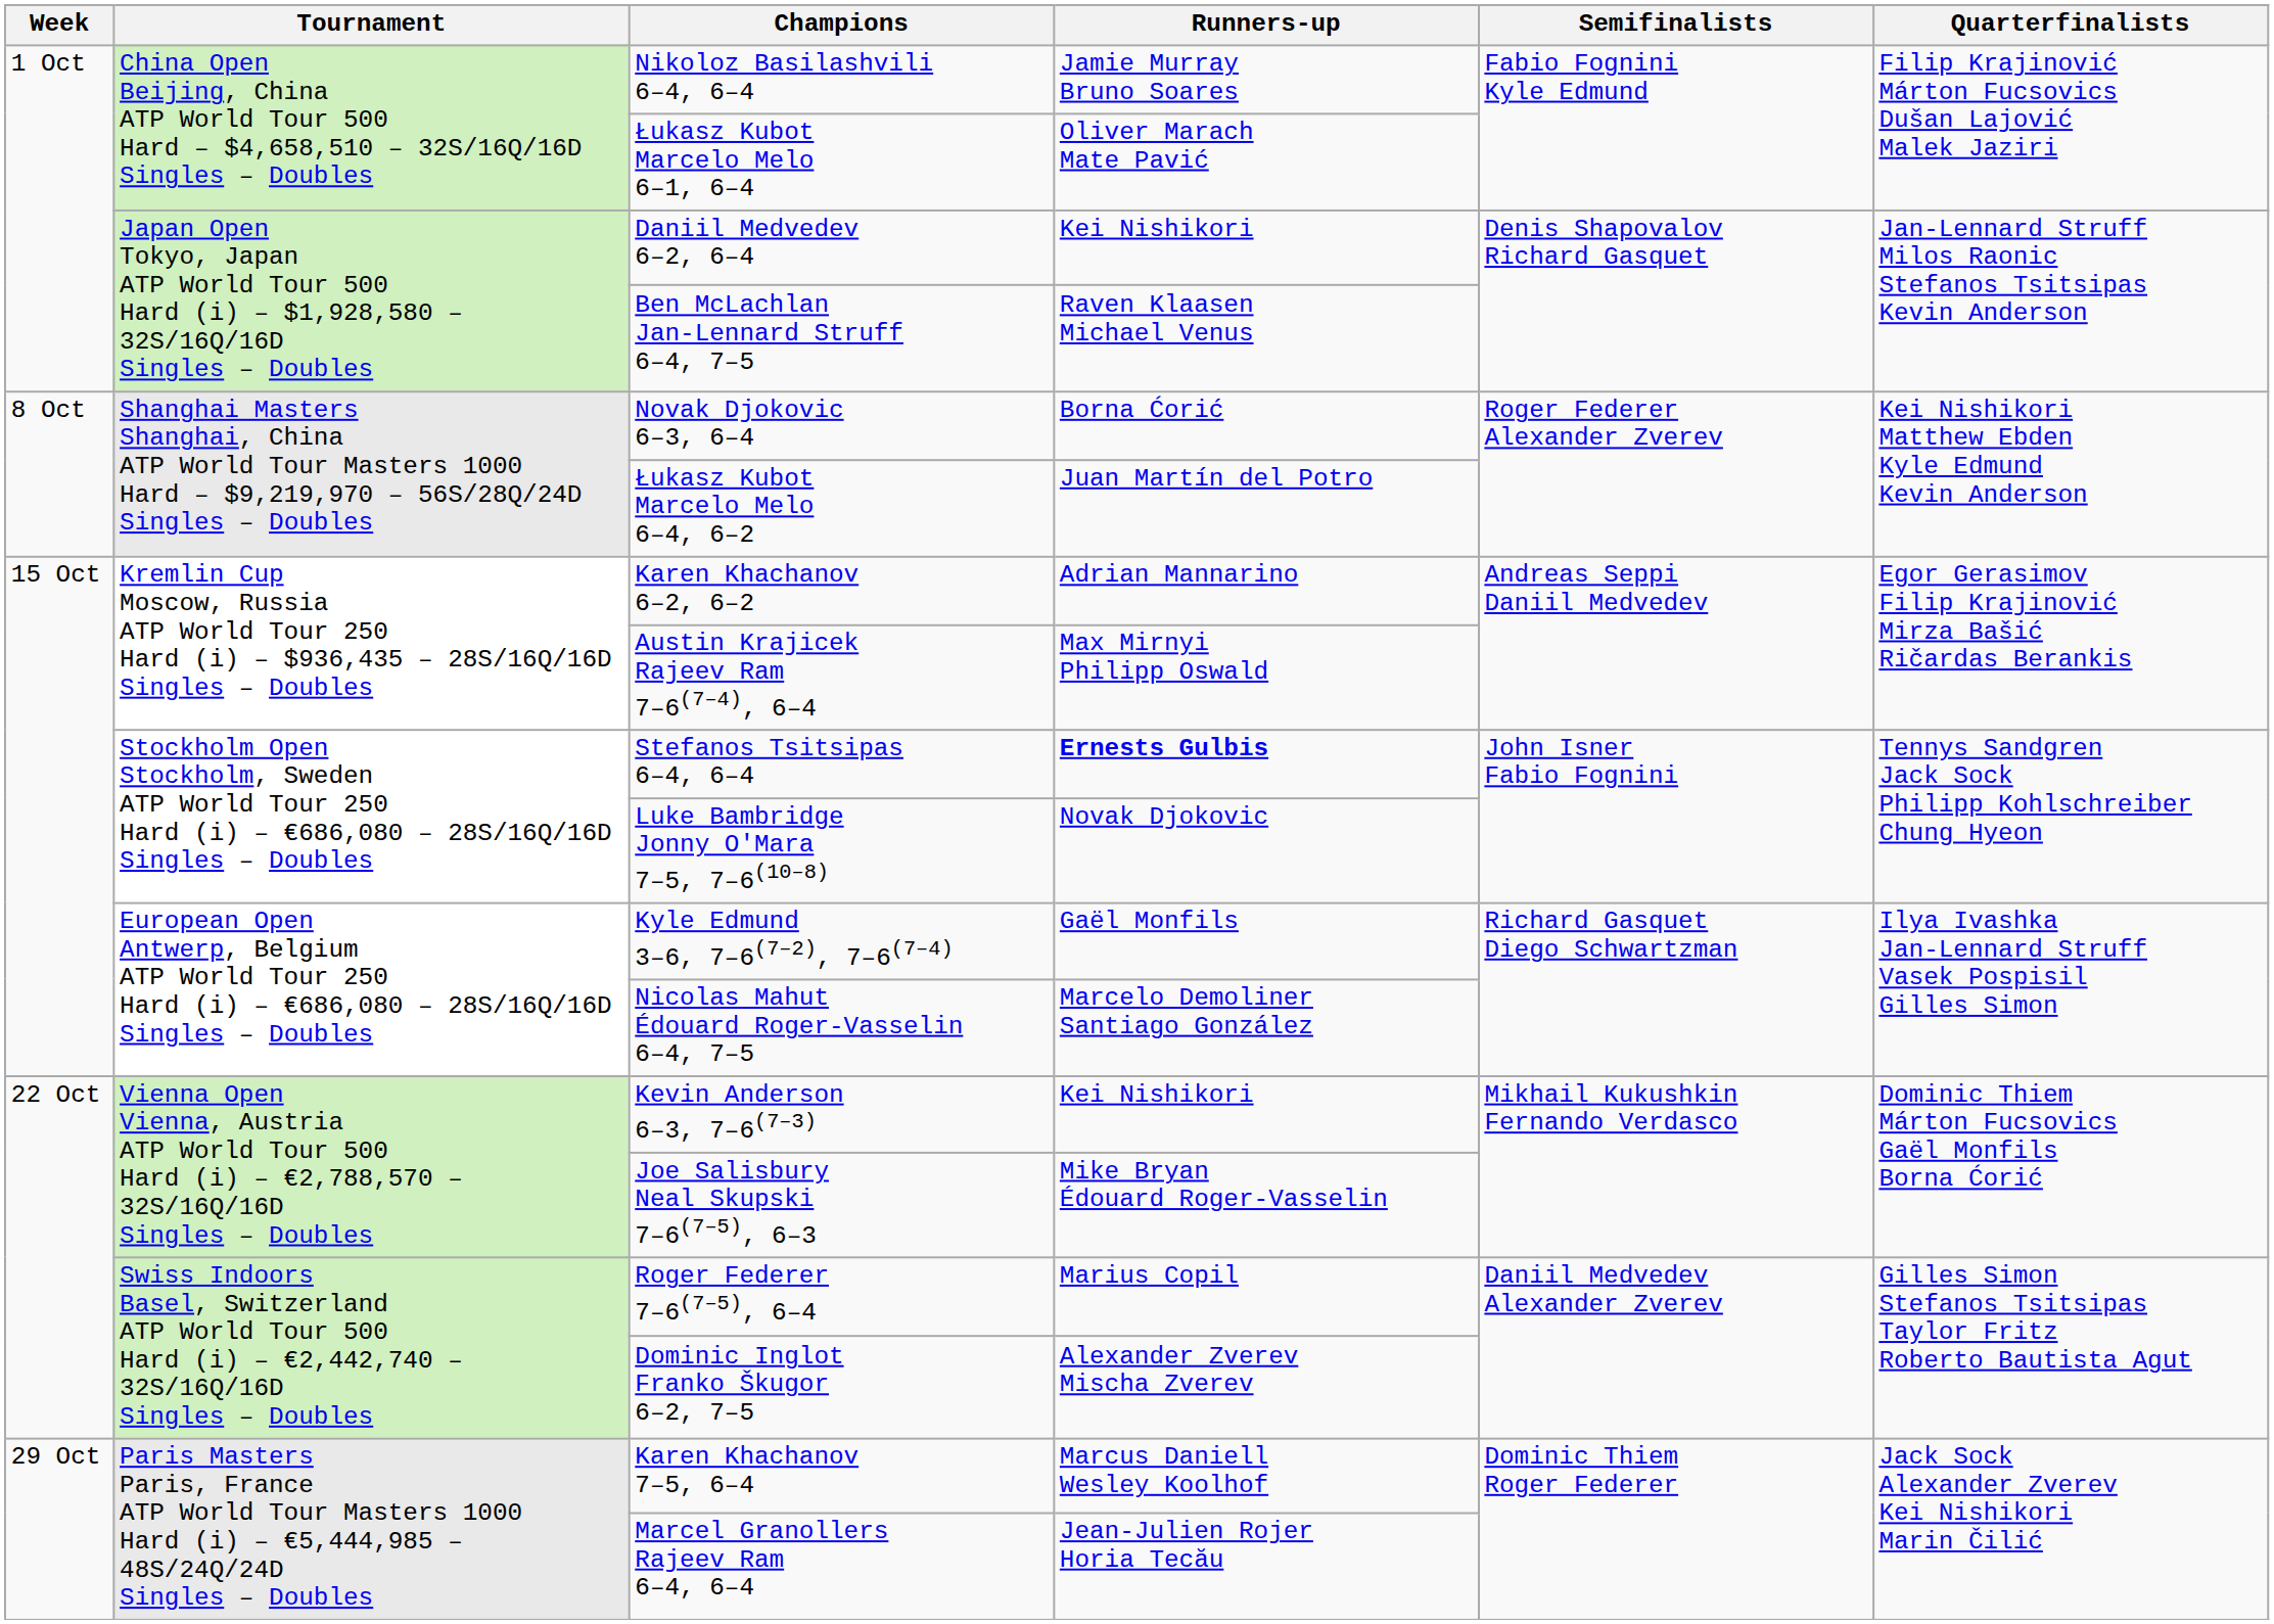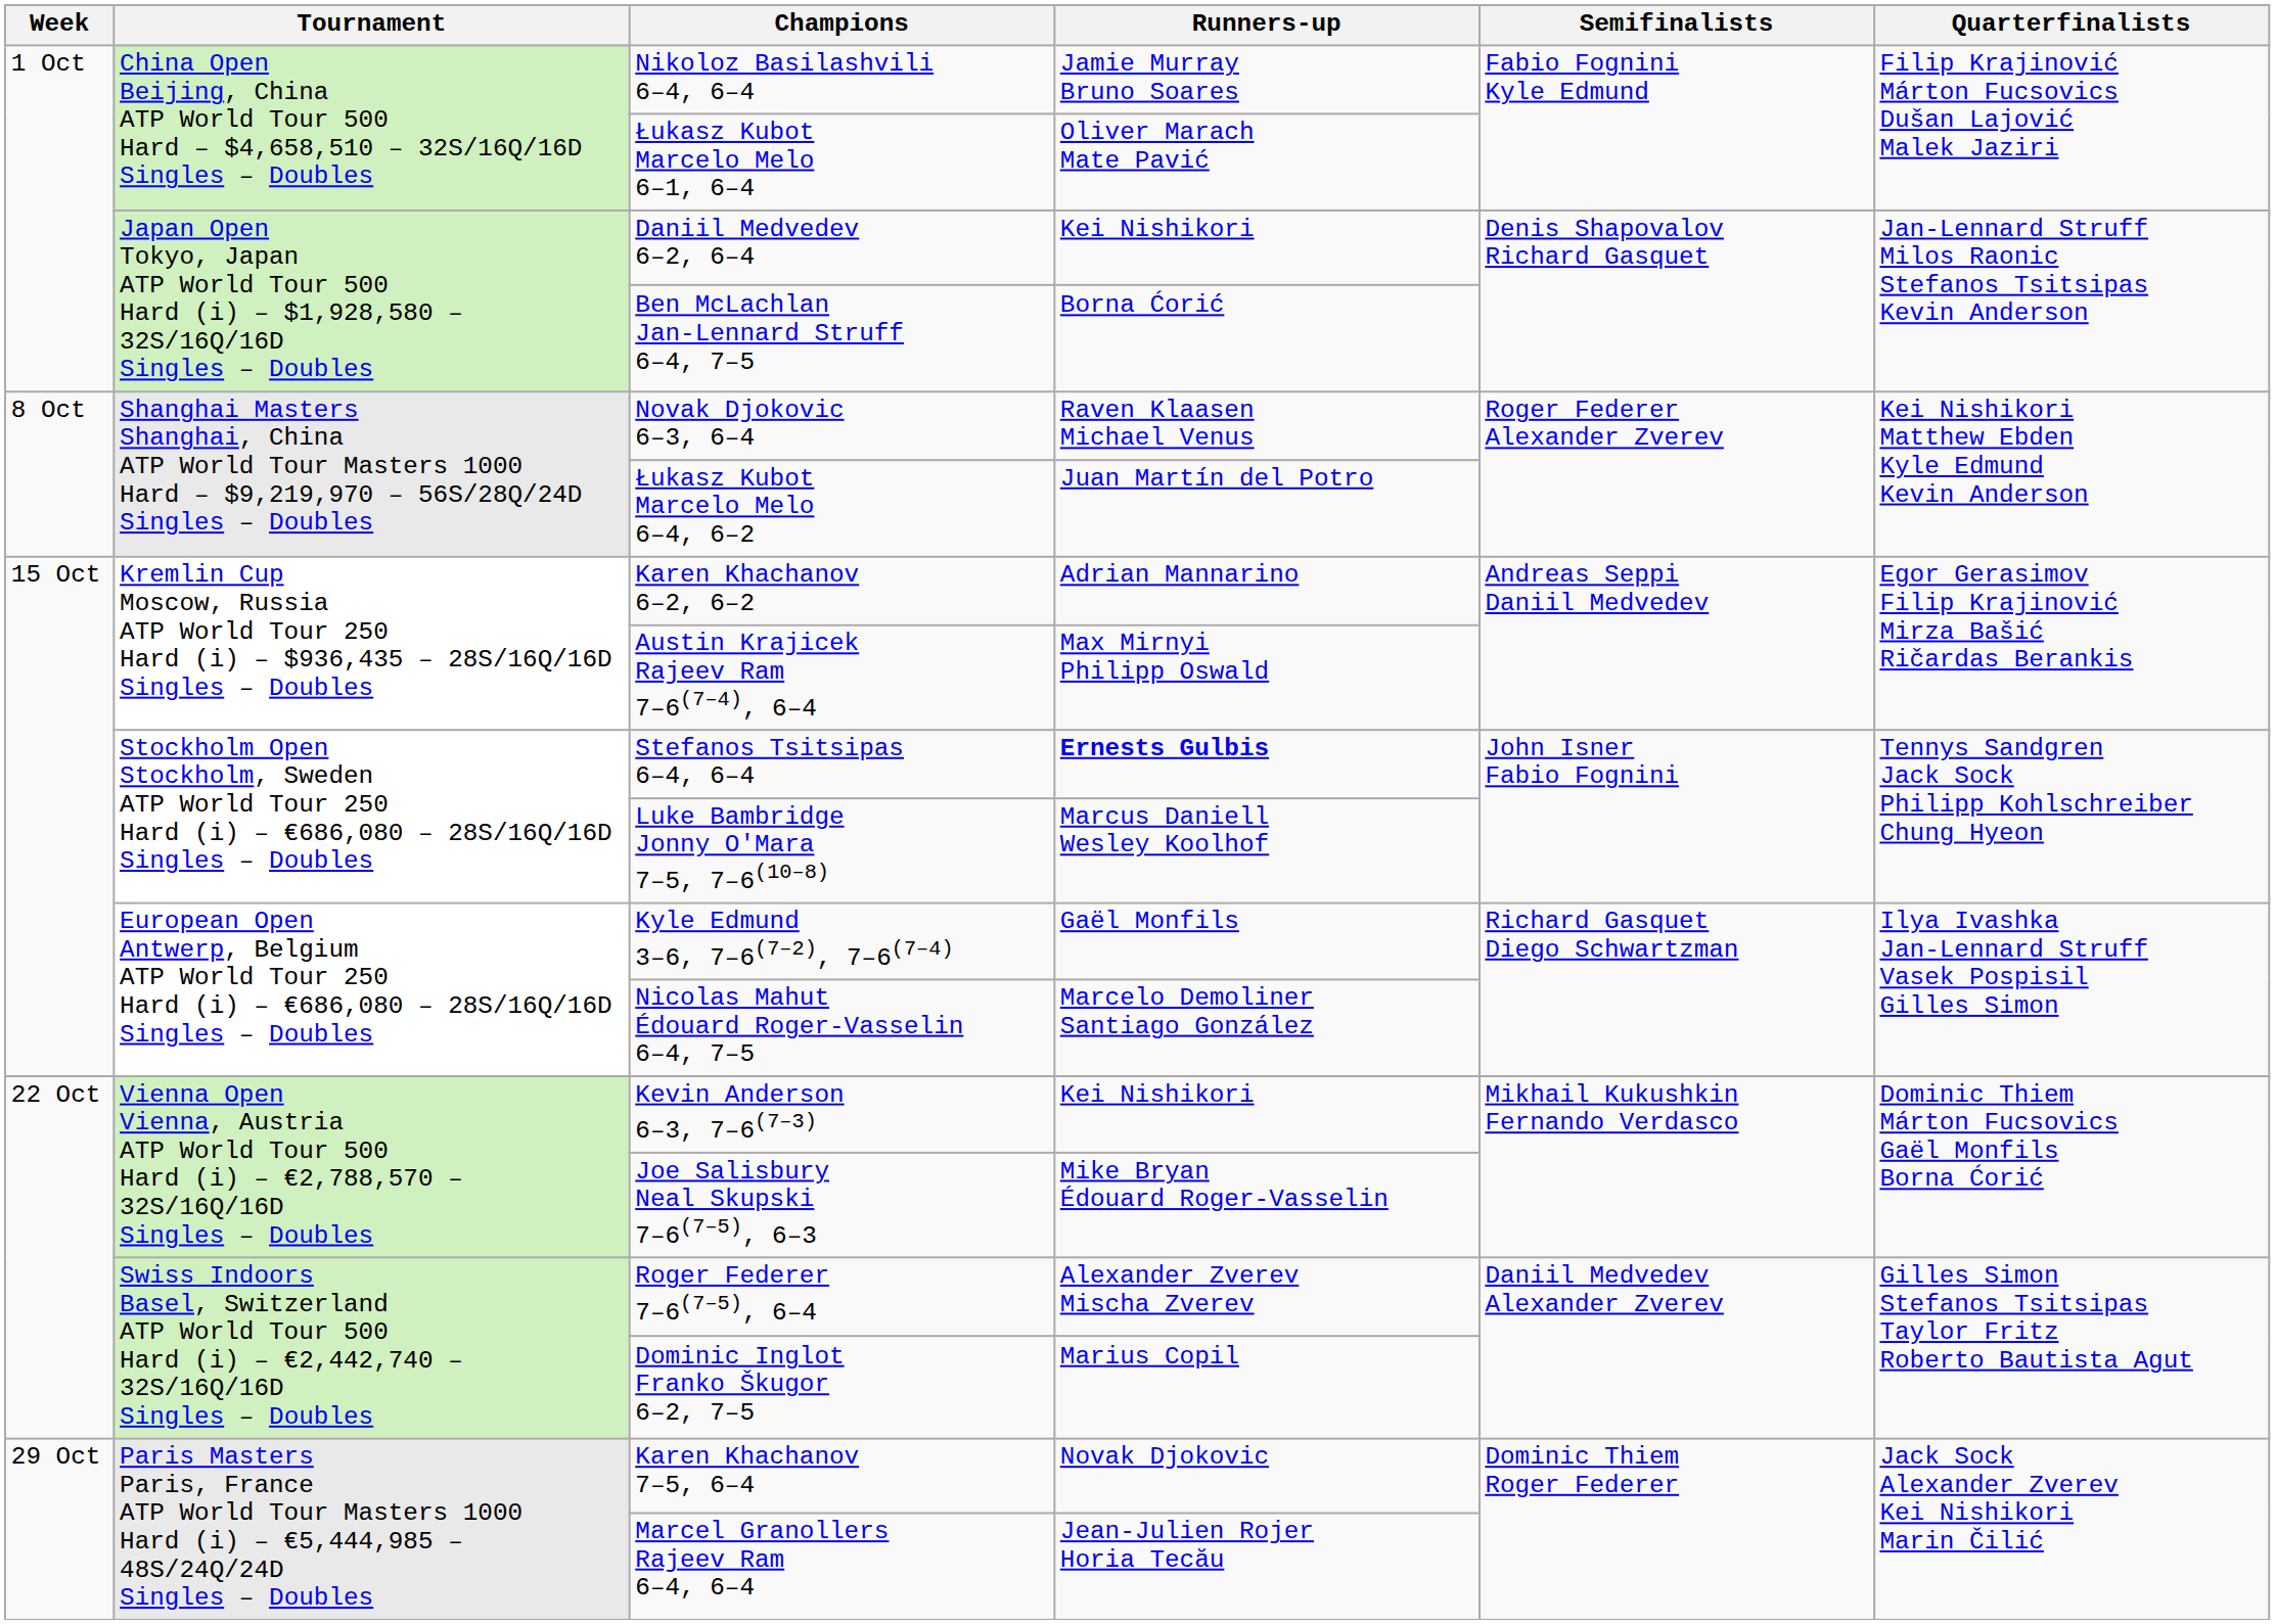 <table class=wikitable style=font-size:95%>
 <tr>
 <th style="width:48px;">Week</th>
 <th style="width:250px;">Tournament</th>
 <th style="width:205px;">Champions</th>
 <th style="width:205px;">Runners-up</th>
 <th style="width:190px;">Semifinalists</th>
 <th style="width:190px;">Quarterfinalists</th>
 </tr>
 <tr valign=top>
 <td rowspan=4>1 Oct</td>
 <td bgcolor=#d0f0c0 rowspan="2"><a href='#'>China Open</a><br> <a href='#'>Beijing</a>, China<br>ATP World Tour 500<br>Hard – $4,658,510 – 32S/16Q/16D<br><a href='#'>Singles</a> – <a href='#'>Doubles</a></td>
 <td> <a href='#'>Nikoloz Basilashvili</a> <br> 6–4, 6–4</td>
 <td> <a href='#'>Jamie Murray</a> <br> <a href='#'>Bruno Soares</a></td>
 <td rowspan=2> <a href='#'>Fabio Fognini</a> <br>  <a href='#'>Kyle Edmund</a></td>
 <td rowspan=2> <a href='#'>Filip Krajinović</a> <br> <a href='#'>Márton Fucsovics</a> <br> <a href='#'>Dušan Lajović</a> <br> <a href='#'>Malek Jaziri</a></td>
 </tr>
 <tr valign=top>
 <td> <a href='#'>Łukasz Kubot</a> <br>  <a href='#'>Marcelo Melo</a> <br> 6–1, 6–4</td>
 <td> <a href='#'>Oliver Marach</a> <br>  <a href='#'>Mate Pavić</a></td>
 </tr>
 <tr valign=top>
 <td bgcolor=#d0f0c0 rowspan="2"><a href='#'>Japan Open</a><br> Tokyo, Japan<br>ATP World Tour 500<br>Hard (i) – $1,928,580 – 32S/16Q/16D<br><a href='#'>Singles</a> – <a href='#'>Doubles</a></td>
 <td> <a href='#'>Daniil Medvedev</a> <br> 6–2, 6–4</td>
 <td> <a href='#'>Kei Nishikori</a></td>
 <td rowspan=2> <a href='#'>Denis Shapovalov</a>  <br> <a href='#'>Richard Gasquet</a></td>
 <td rowspan=2> <a href='#'>Jan-Lennard Struff</a> <br> <a href='#'>Milos Raonic</a> <br> <a href='#'>Stefanos Tsitsipas</a> <br> <a href='#'>Kevin Anderson</a></td>
 </tr>
 <tr valign=top>
 <td> <a href='#'>Ben McLachlan</a> <br>  <a href='#'>Jan-Lennard Struff</a><br>6–4, 7–5</td>
-<td> <a href='#'>Raven Klaasen</a> <br>  <a href='#'>Michael Venus</a></td>
+<td> <a href='#'>Borna Ćorić</a></td>
 </tr>
 <tr valign=top>
 <td rowspan=2>8 Oct</td>
 <td style="background:#E9E9E9;" rowspan="2"><a href='#'>Shanghai Masters</a><br> <a href='#'>Shanghai</a>, China<br>ATP World Tour Masters 1000<br>Hard – $9,219,970 – 56S/28Q/24D<br><a href='#'>Singles</a> – <a href='#'>Doubles</a></td>
 <td> <a href='#'>Novak Djokovic</a> <br> 6–3, 6–4</td>
-<td> <a href='#'>Borna Ćorić</a></td>
+<td> <a href='#'>Raven Klaasen</a> <br>  <a href='#'>Michael Venus</a></td>
 <td rowspan=2> <a href='#'>Roger Federer</a>  <br> <a href='#'>Alexander Zverev</a></td>
 <td rowspan=2> <a href='#'>Kei Nishikori</a> <br> <a href='#'>Matthew Ebden</a> <br> <a href='#'>Kyle Edmund</a> <br> <a href='#'>Kevin Anderson</a></td>
 </tr>
 <tr valign=top>
 <td> <a href='#'>Łukasz Kubot</a> <br>  <a href='#'>Marcelo Melo</a> <br> 6–4, 6–2</td>
 <td> <a href='#'>Juan Martín del Potro</a></td>
 </tr>
 <tr valign=top>
 <td rowspan=6>15 Oct</td>
 <td bgcolor=#ffffff rowspan="2"><a href='#'>Kremlin Cup</a><br> Moscow, Russia<br>ATP World Tour 250<br>Hard (i) – $936,435 – 28S/16Q/16D<br><a href='#'>Singles</a> – <a href='#'>Doubles</a></td>
 <td> <a href='#'>Karen Khachanov</a> <br> 6–2, 6–2</td>
 <td> <a href='#'>Adrian Mannarino</a></td>
 <td rowspan=2> <a href='#'>Andreas Seppi</a> <br>  <a href='#'>Daniil Medvedev</a></td>
 <td rowspan=2> <a href='#'>Egor Gerasimov</a> <br> <a href='#'>Filip Krajinović</a> <br> <a href='#'>Mirza Bašić</a><br>  <a href='#'>Ričardas Berankis</a></td>
 </tr>
 <tr valign=top>
 <td> <a href='#'>Austin Krajicek</a> <br>  <a href='#'>Rajeev Ram</a> <br> 7–6<sup>(7–4)</sup>, 6–4</td>
 <td> <a href='#'>Max Mirnyi</a> <br>  <a href='#'>Philipp Oswald</a></td>
 </tr>
 <tr valign=top>
 <td bgcolor=#ffffff rowspan="2"><a href='#'>Stockholm Open</a><br> <a href='#'>Stockholm</a>, Sweden<br>ATP World Tour 250<br>Hard (i) – €686,080 – 28S/16Q/16D<br><a href='#'>Singles</a> – <a href='#'>Doubles</a></td>
 <td> <a href='#'>Stefanos Tsitsipas</a> <br> 6–4, 6–4</td>
 <td><strong> <a href='#'>Ernests Gulbis</a></strong></td>
 <td rowspan=2> <a href='#'>John Isner</a> <br>  <a href='#'>Fabio Fognini</a></td>
 <td rowspan=2> <a href='#'>Tennys Sandgren</a> <br> <a href='#'>Jack Sock</a> <br> <a href='#'>Philipp Kohlschreiber</a> <br>  <a href='#'>Chung Hyeon</a></td>
 </tr>
 <tr valign=top>
 <td> <a href='#'>Luke Bambridge</a> <br>  <a href='#'>Jonny O'Mara</a> <br> 7–5, 7–6<sup>(10–8)</sup></td>
-<td> <a href='#'>Novak Djokovic</a></td>
+<td> <a href='#'>Marcus Daniell</a> <br>  <a href='#'>Wesley Koolhof</a></td>
 </tr>
 <tr valign=top>
 <td bgcolor=#ffffff rowspan="2"><a href='#'>European Open</a><br><a href='#'>Antwerp</a>, Belgium<br>ATP World Tour 250<br>Hard (i) – €686,080 – 28S/16Q/16D<br><a href='#'>Singles</a> – <a href='#'>Doubles</a></td>
 <td> <a href='#'>Kyle Edmund</a> <br> 3–6, 7–6<sup>(7–2)</sup>, 7–6<sup>(7–4)</sup></td>
 <td> <a href='#'>Gaël Monfils</a></td>
 <td rowspan=2> <a href='#'>Richard Gasquet</a> <br>  <a href='#'>Diego Schwartzman</a></td>
 <td rowspan=2> <a href='#'>Ilya Ivashka</a> <br> <a href='#'>Jan-Lennard Struff</a> <br> <a href='#'>Vasek Pospisil</a> <br>  <a href='#'>Gilles Simon</a></td>
 </tr>
 <tr valign=top>
 <td> <a href='#'>Nicolas Mahut</a> <br>  <a href='#'>Édouard Roger-Vasselin</a> <br> 6–4, 7–5</td>
 <td> <a href='#'>Marcelo Demoliner</a> <br>  <a href='#'>Santiago González</a></td>
 </tr>
 <tr valign=top>
 <td rowspan=4>22 Oct</td>
 <td bgcolor=#d0f0c0 rowspan="2"><a href='#'>Vienna Open</a><br> <a href='#'>Vienna</a>, Austria<br>ATP World Tour 500<br>Hard (i) – €2,788,570 – 32S/16Q/16D<br><a href='#'>Singles</a> – <a href='#'>Doubles</a></td>
 <td> <a href='#'>Kevin Anderson</a> <br>6–3, 7–6<sup>(7–3)</sup></td>
 <td> <a href='#'>Kei Nishikori</a></td>
 <td rowspan=2> <a href='#'>Mikhail Kukushkin</a> <br>  <a href='#'>Fernando Verdasco</a></td>
 <td rowspan=2> <a href='#'>Dominic Thiem</a> <br>   <a href='#'>Márton Fucsovics</a> <br> <a href='#'>Gaël Monfils</a> <br>  <a href='#'>Borna Ćorić</a></td>
 </tr>
 <tr valign=top>
 <td> <a href='#'>Joe Salisbury</a> <br>  <a href='#'>Neal Skupski</a> <br> 7–6<sup>(7–5)</sup>, 6–3</td>
 <td> <a href='#'>Mike Bryan</a> <br>  <a href='#'>Édouard Roger-Vasselin</a></td>
 </tr>
 <tr valign=top>
 <td bgcolor=#d0f0c0 rowspan="2"><a href='#'>Swiss Indoors</a><br> <a href='#'>Basel</a>, Switzerland<br>ATP World Tour 500<br>Hard (i) – €2,442,740 – 32S/16Q/16D<br><a href='#'>Singles</a> – <a href='#'>Doubles</a></td>
 <td> <a href='#'>Roger Federer</a> <br> 7–6<sup>(7–5)</sup>, 6–4</td>
-<td> <a href='#'>Marius Copil</a></td>
+<td> <a href='#'>Alexander Zverev</a> <br>  <a href='#'>Mischa Zverev</a></td>
 <td rowspan=2> <a href='#'>Daniil Medvedev</a> <br>  <a href='#'>Alexander Zverev</a></td>
 <td rowspan=2> <a href='#'>Gilles Simon</a><br> <a href='#'>Stefanos Tsitsipas</a> <br> <a href='#'>Taylor Fritz</a> <br>  <a href='#'>Roberto Bautista Agut</a></td>
 </tr>
 <tr valign=top>
 <td> <a href='#'>Dominic Inglot</a> <br>  <a href='#'>Franko Škugor</a> <br> 6–2, 7–5</td>
-<td> <a href='#'>Alexander Zverev</a> <br>  <a href='#'>Mischa Zverev</a></td>
+<td> <a href='#'>Marius Copil</a></td>
 </tr>
 <tr valign=top>
 <td rowspan=2>29 Oct</td>
 <td bgcolor=#E9E9E9 rowspan="2"><a href='#'>Paris Masters</a><br> Paris, France<br>ATP World Tour Masters 1000<br>Hard (i) – €5,444,985 – 48S/24Q/24D <br><a href='#'>Singles</a> – <a href='#'>Doubles</a></td>
 <td> <a href='#'>Karen Khachanov</a> <br> 7–5, 6–4</td>
-<td> <a href='#'>Marcus Daniell</a> <br>  <a href='#'>Wesley Koolhof</a></td>
+<td> <a href='#'>Novak Djokovic</a></td>
 <td rowspan=2> <a href='#'>Dominic Thiem</a> <br>  <a href='#'>Roger Federer</a></td>
 <td rowspan=2> <a href='#'>Jack Sock</a> <br> <a href='#'>Alexander Zverev</a> <br> <a href='#'>Kei Nishikori</a> <br>  <a href='#'>Marin Čilić</a></td>
 </tr>
 <tr valign=top>
 <td> <a href='#'>Marcel Granollers</a> <br>  <a href='#'>Rajeev Ram</a> <br> 6–4, 6–4</td>
 <td> <a href='#'>Jean-Julien Rojer</a> <br>  <a href='#'>Horia Tecău</a></td>
 </tr>
 <tr valign=top>
 </tr>
 </table>
